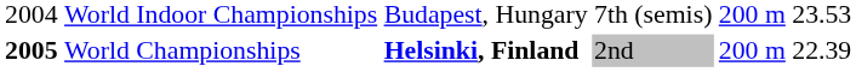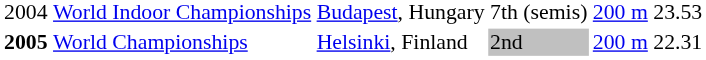 <table>
 <tr>
 <td>2004</td>
 <td><a href='#'>World Indoor Championships</a></td>
 <td><a href='#'>Budapest</a>, Hungary</td>
 <td>7th (semis)</td>
 <td><a href='#'>200 m</a></td>
 <td>23.53</td>
 </tr>
 <tr>
 <td><strong>2005</strong></td>
 <td><a href='#'>World Championships</a></td>
-<td><strong><a href='#'>Helsinki</a>, Finland</strong></td>
+<td><a href='#'>Helsinki</a>, Finland</td>
 <td bgcolor="silver">2nd</td>
 <td><a href='#'>200 m</a></td>
-<td>22.39</td>
+<td>22.31</td>
 </tr>
 </table>
